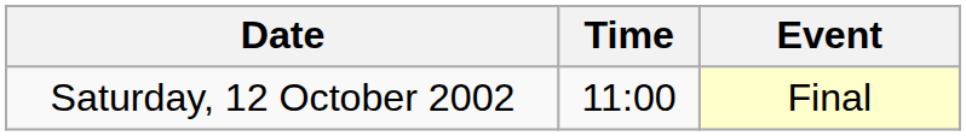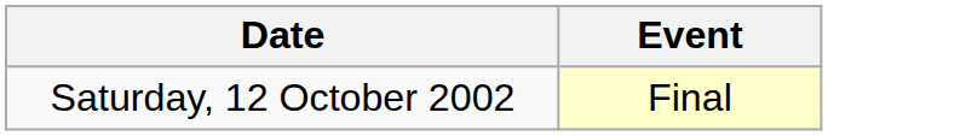 <table class = "wikitable" style="text-align:center;">
 <tr>
 <th width=220>Date</th>
-<th width=50>Time</th>
 <th width=100>Event</th>
 </tr>
 <tr>
 <td>Saturday, 12 October 2002</td>
-<td>11:00</td>
 <td bgcolor=ffffcc>Final</td>
 </tr>
 </table>
